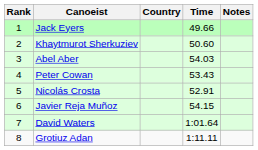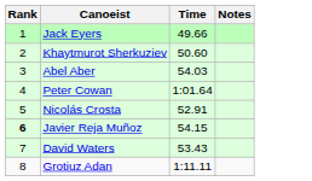 <table class="wikitable" style="text-align:center">
 <tr>
 <th>Rank</th>
 <th>Canoeist</th>
-<th>Country</th>
 <th>Time</th>
 <th>Notes</th>
 </tr>
 <tr bgcolor=bbffbb>
 <td>1</td>
 <td align="left"><a href='#'>Jack Eyers</a></td>
-<td align="left"></td>
 <td>49.66</td>
 <td></td>
 </tr>
 <tr bgcolor=ddffdd>
 <td>2</td>
 <td align="left"><a href='#'>Khaytmurot Sherkuziev</a></td>
-<td align="left"></td>
 <td>50.60</td>
 <td></td>
 </tr>
 <tr bgcolor=ddffdd>
 <td>3</td>
 <td align="left"><a href='#'>Abel Aber</a></td>
-<td align="left"></td>
 <td>54.03</td>
 <td></td>
 </tr>
 <tr bgcolor=ddffdd>
 <td>4</td>
 <td align="left"><a href='#'>Peter Cowan</a></td>
-<td align="left"></td>
-<td>53.43</td>
+<td>1:01.64</td>
 <td></td>
 </tr>
 <tr bgcolor=ddffdd>
 <td>5</td>
 <td align="left"><a href='#'>Nicolás Crosta</a></td>
-<td align="left"></td>
 <td>52.91</td>
 <td></td>
 </tr>
 <tr bgcolor=ddffdd>
-<td>6</td>
+<td><strong>6</strong></td>
 <td align="left"><a href='#'>Javier Reja Muñoz</a></td>
-<td align="left"></td>
 <td>54.15</td>
 <td></td>
 </tr>
 <tr bgcolor=ddffdd>
 <td>7</td>
 <td align="left"><a href='#'>David Waters</a></td>
-<td align="left"></td>
-<td>1:01.64</td>
+<td>53.43</td>
 <td></td>
 </tr>
 <tr>
 <td>8</td>
 <td align="left"><a href='#'>Grotiuz Adan</a></td>
-<td align="left"></td>
 <td>1:11.11</td>
 <td></td>
 </tr>
 </table>
